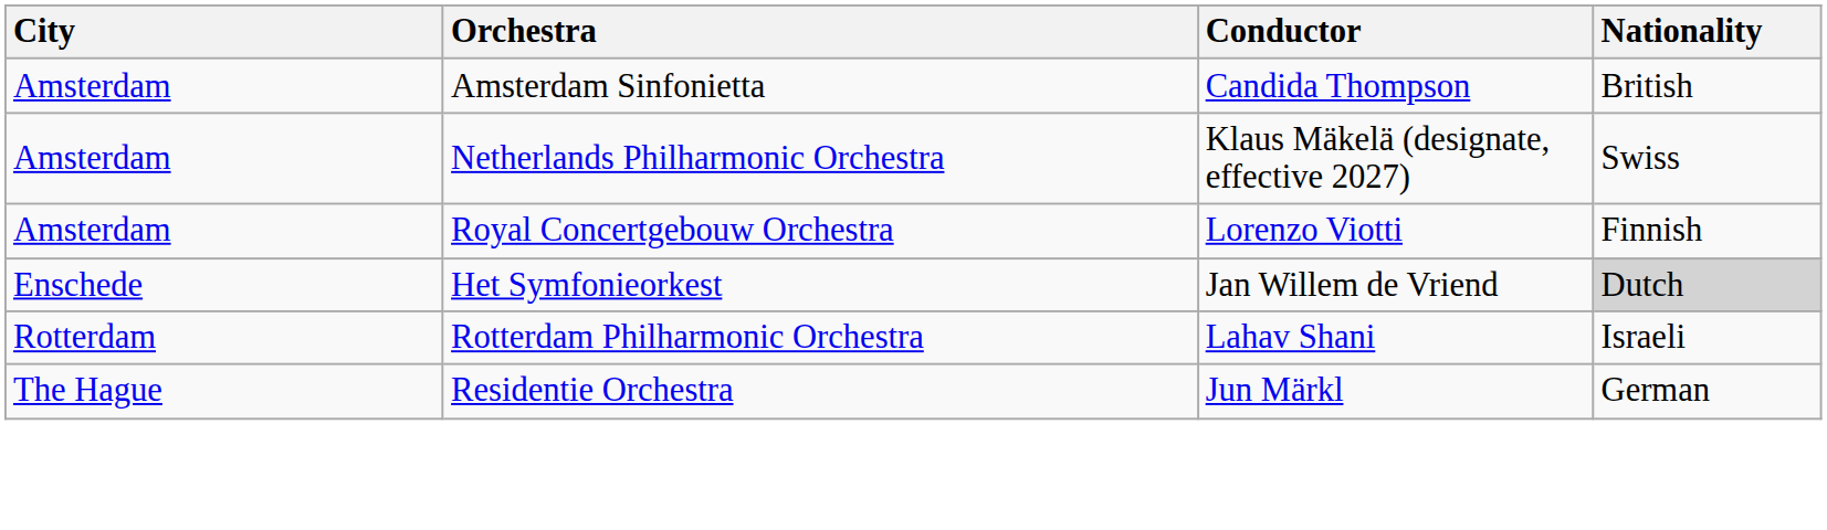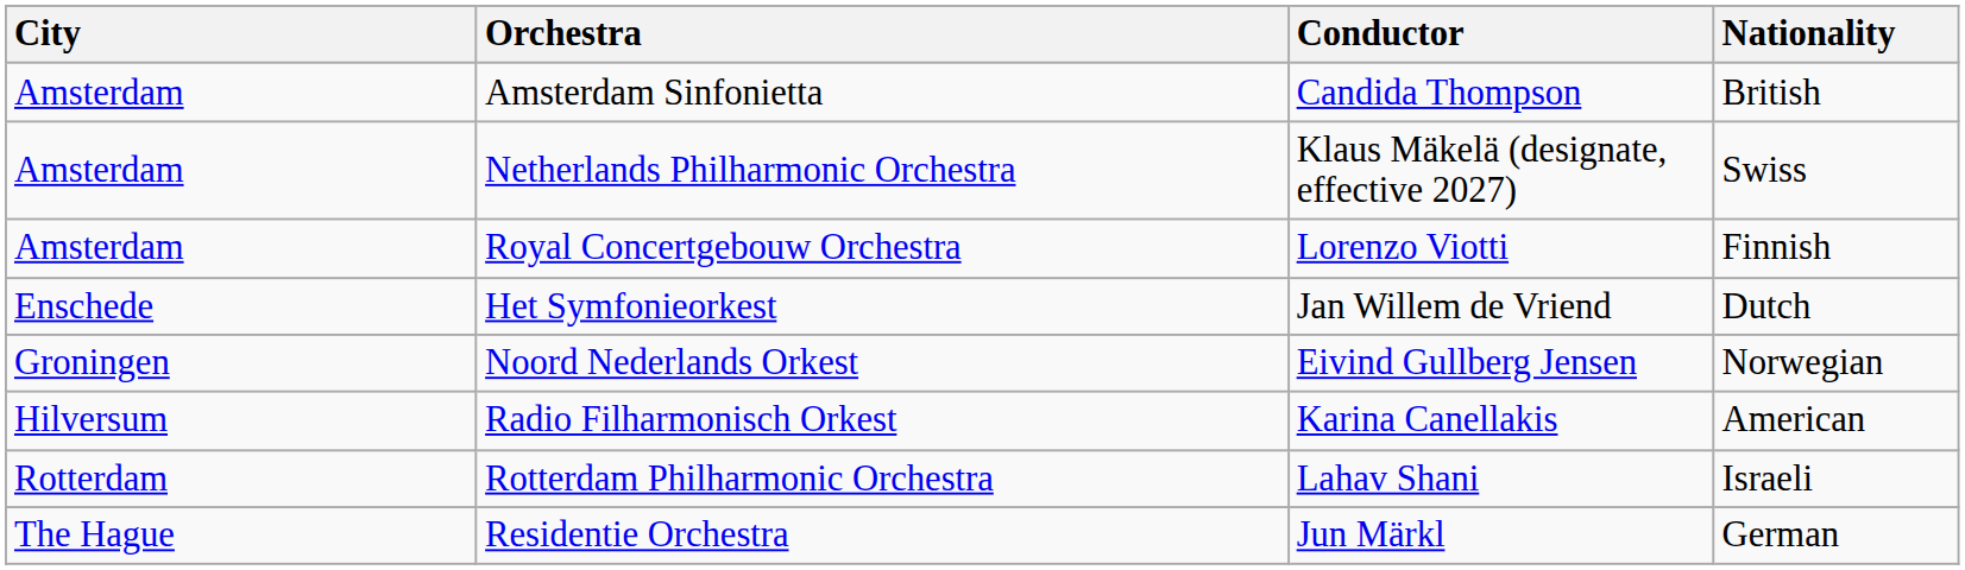 <table class="wikitable">
 <tr>
 <td style="width: 200px; background: #f2f2f2"><strong>City</strong></td>
 <td style="width: 350px; background: #f2f2f2"><strong>Orchestra</strong></td>
 <td style="width: 180px; background: #f2f2f2"><strong>Conductor</strong></td>
 <td style="width: 100px; background: #f2f2f2"><strong>Nationality</strong></td>
 </tr>
 <tr>
 <td><a href='#'>Amsterdam</a></td>
 <td>Amsterdam Sinfonietta</td>
 <td><a href='#'>Candida Thompson</a></td>
 <td>British</td>
 </tr>
 <tr>
 <td><a href='#'>Amsterdam</a></td>
 <td><a href='#'>Netherlands Philharmonic Orchestra</a></td>
 <td>Klaus Mäkelä (designate, effective 2027)</td>
 <td>Swiss</td>
 </tr>
 <tr>
 <td><a href='#'>Amsterdam</a></td>
 <td><a href='#'>Royal Concertgebouw Orchestra</a></td>
 <td><a href='#'>Lorenzo Viotti</a></td>
 <td>Finnish</td>
 </tr>
 <tr>
 <td><a href='#'>Enschede</a></td>
 <td><a href='#'>Het Symfonieorkest</a></td>
 <td>Jan Willem de Vriend</td>
-<td style="background: lightgrey;">Dutch</td>
+<td>Dutch</td>
+</tr>
+<tr>
+<td><a href='#'>Groningen</a></td>
+<td><a href='#'>Noord Nederlands Orkest</a></td>
+<td><a href='#'>Eivind Gullberg Jensen</a></td>
+<td>Norwegian</td>
+</tr>
+<tr>
+<td><a href='#'>Hilversum</a></td>
+<td><a href='#'>Radio Filharmonisch Orkest</a></td>
+<td><a href='#'>Karina Canellakis</a></td>
+<td>American</td>
 </tr>
 <tr>
 <td><a href='#'>Rotterdam</a></td>
 <td><a href='#'>Rotterdam Philharmonic Orchestra</a></td>
 <td><a href='#'>Lahav Shani</a></td>
 <td>Israeli</td>
 </tr>
 <tr>
 <td><a href='#'>The Hague</a></td>
 <td><a href='#'>Residentie Orchestra</a></td>
 <td><a href='#'>Jun Märkl</a></td>
 <td>German</td>
 </tr>
 </table>
